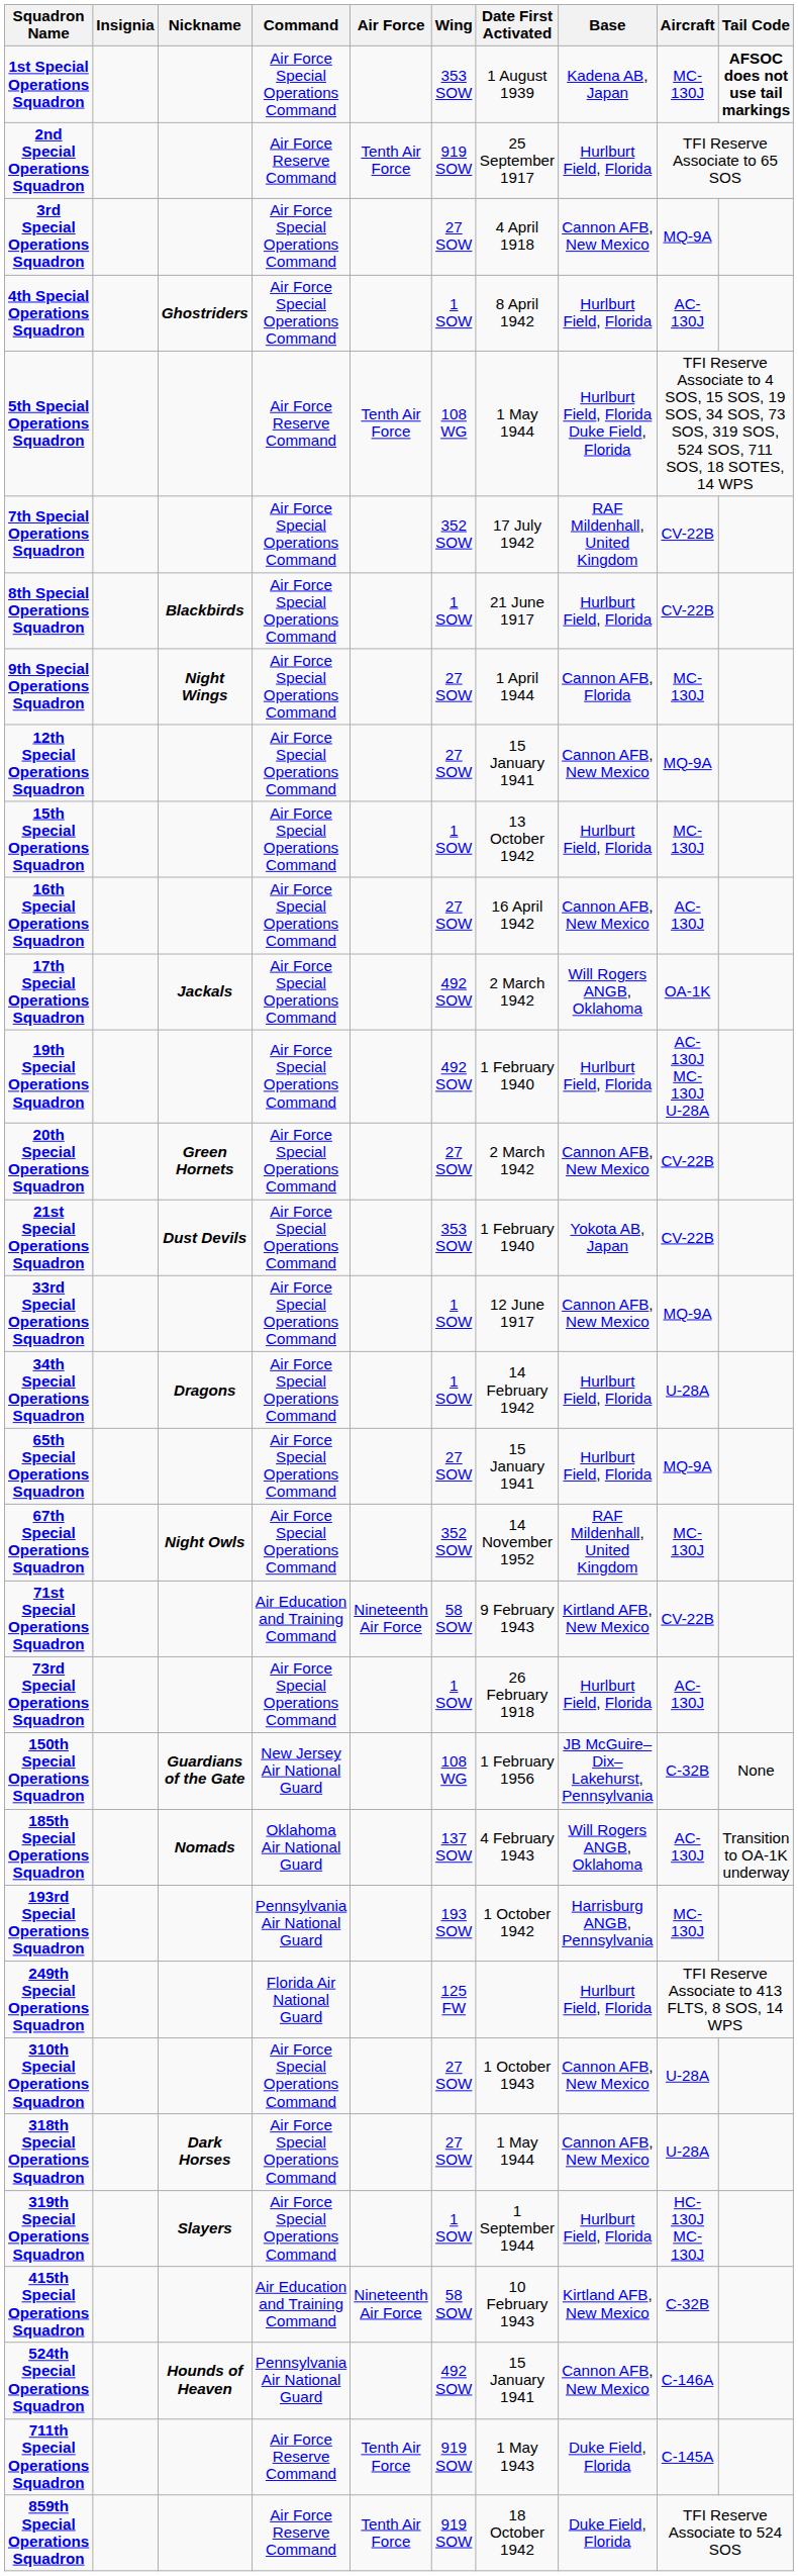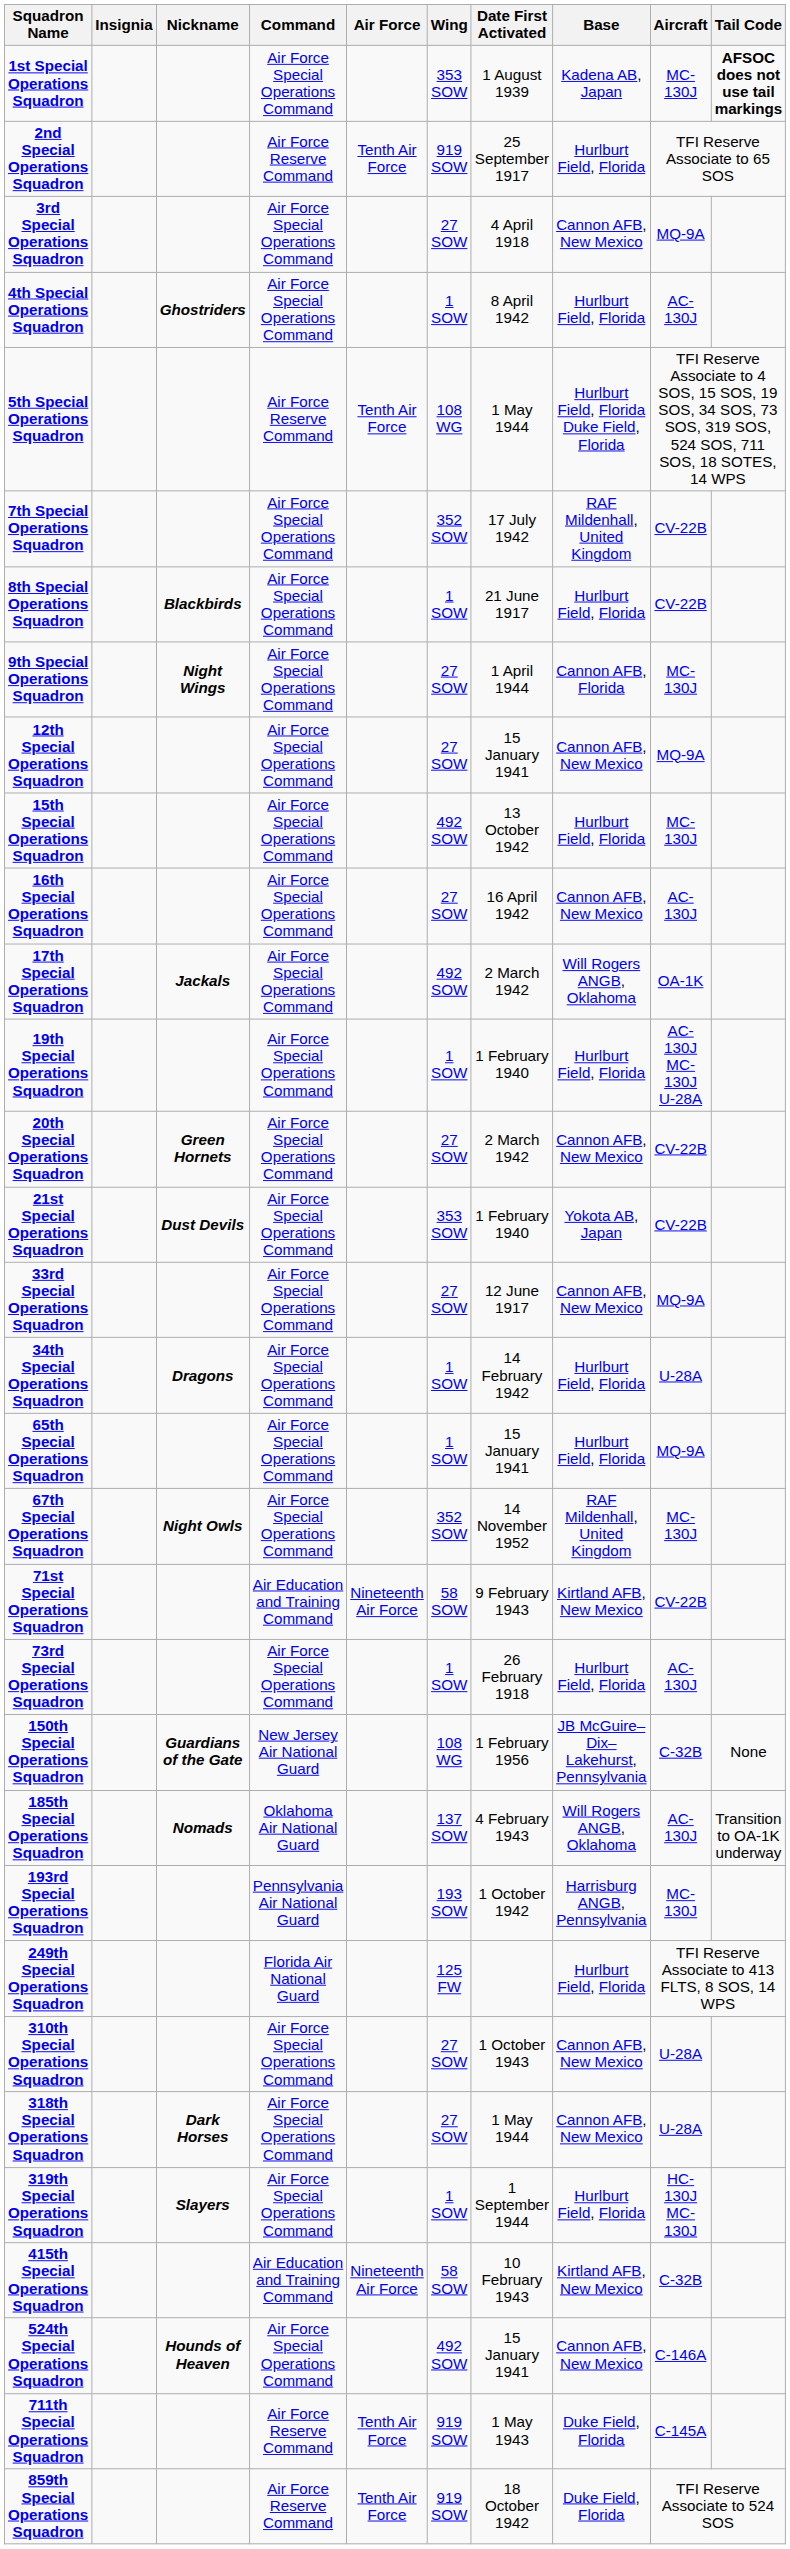 <table class="wikitable sortable" style="text-align:center;">
 <tr>
 <th>Squadron Name</th>
 <th>Insignia</th>
 <th>Nickname</th>
 <th>Command</th>
 <th>Air Force</th>
 <th>Wing</th>
 <th>Date First Activated</th>
 <th>Base</th>
 <th>Aircraft</th>
 <th>Tail Code</th>
 </tr>
 <tr>
 <td><strong><a href='#'>1st Special Operations Squadron</a></strong></td>
 <td></td>
 <td></td>
 <td><a href='#'>Air Force Special Operations Command</a></td>
 <td></td>
 <td><a href='#'>353 SOW</a></td>
 <td>1 August 1939</td>
 <td><a href='#'>Kadena AB</a>, <a href='#'>Japan</a></td>
 <td><a href='#'>MC-130J</a></td>
 <td><strong>AFSOC does not use tail markings </strong></td>
 </tr>
 <tr>
 <td><strong><a href='#'>2nd Special Operations Squadron</a></strong></td>
 <td></td>
 <td></td>
 <td><a href='#'>Air Force Reserve Command</a></td>
 <td><a href='#'>Tenth Air Force</a></td>
 <td><a href='#'>919 SOW</a></td>
 <td>25 September 1917</td>
 <td><a href='#'>Hurlburt Field</a>, <a href='#'>Florida</a></td>
 <td colspan="2">TFI Reserve Associate to 65 SOS<strong></strong></td>
 </tr>
 <tr>
 <td><strong><a href='#'>3rd Special Operations Squadron</a></strong></td>
 <td></td>
 <td></td>
 <td><a href='#'>Air Force Special Operations Command</a></td>
 <td></td>
 <td><a href='#'>27 SOW</a></td>
 <td>4 April 1918</td>
 <td><a href='#'>Cannon AFB</a>, <a href='#'>New Mexico</a></td>
 <td><a href='#'>MQ-9A</a></td>
 <td></td>
 </tr>
 <tr>
 <td><strong><a href='#'>4th Special Operations Squadron</a></strong></td>
 <td></td>
 <td><strong><em>Ghostriders</em></strong></td>
 <td><a href='#'>Air Force Special Operations Command</a></td>
 <td></td>
 <td><a href='#'>1 SOW</a></td>
 <td>8 April 1942</td>
 <td><a href='#'>Hurlburt Field</a>, <a href='#'>Florida</a></td>
 <td><a href='#'>AC-130J</a></td>
 <td></td>
 </tr>
 <tr>
 <td><strong><a href='#'>5th Special Operations Squadron</a></strong></td>
 <td></td>
 <td></td>
 <td><a href='#'>Air Force Reserve Command</a></td>
 <td><a href='#'>Tenth Air Force</a></td>
 <td><a href='#'>108 WG</a></td>
 <td>1 May 1944</td>
 <td><a href='#'>Hurlburt Field</a>, <a href='#'>Florida</a><br><a href='#'>Duke Field</a>, <a href='#'>Florida</a></td>
 <td colspan="2">TFI Reserve Associate to 4 SOS, 15 SOS, 19 SOS, 34 SOS, 73 SOS, 319 SOS, 524 SOS, 711 SOS, 18 SOTES, 14 WPS<strong></strong></td>
 </tr>
 <tr>
 <td><strong><a href='#'>7th Special Operations Squadron</a></strong></td>
 <td></td>
 <td></td>
 <td><a href='#'>Air Force Special Operations Command</a></td>
 <td></td>
 <td><a href='#'>352 SOW</a></td>
 <td>17 July 1942</td>
 <td><a href='#'>RAF Mildenhall</a>, <a href='#'>United Kingdom</a></td>
 <td><a href='#'>CV-22B</a></td>
 <td></td>
 </tr>
 <tr>
 <td><strong><a href='#'>8th Special Operations Squadron</a></strong></td>
 <td></td>
 <td><strong><em>Blackbirds</em></strong></td>
 <td><a href='#'>Air Force Special Operations Command</a></td>
 <td></td>
 <td><a href='#'>1 SOW</a></td>
 <td>21 June 1917</td>
 <td><a href='#'>Hurlburt Field</a>, <a href='#'>Florida</a></td>
 <td><a href='#'>CV-22B</a></td>
 <td></td>
 </tr>
 <tr>
 <td><strong><a href='#'>9th Special Operations Squadron</a></strong></td>
 <td></td>
 <td><strong><em>Night Wings</em></strong></td>
 <td><a href='#'>Air Force Special Operations Command</a></td>
 <td></td>
 <td><a href='#'>27 SOW</a></td>
 <td>1 April 1944</td>
 <td><a href='#'>Cannon AFB</a>, <a href='#'>Florida</a></td>
 <td><a href='#'>MC-130J</a></td>
 <td></td>
 </tr>
 <tr>
 <td><strong><a href='#'>12th Special Operations Squadron</a></strong></td>
 <td></td>
 <td></td>
 <td><a href='#'>Air Force Special Operations Command</a></td>
 <td></td>
 <td><a href='#'>27 SOW</a></td>
 <td>15 January 1941</td>
 <td><a href='#'>Cannon AFB</a>, <a href='#'>New Mexico</a></td>
 <td><a href='#'>MQ-9A</a></td>
 <td></td>
 </tr>
 <tr>
 <td><strong><a href='#'>15th Special Operations Squadron</a></strong></td>
 <td></td>
 <td></td>
 <td><a href='#'>Air Force Special Operations Command</a></td>
 <td></td>
-<td><a href='#'>1 SOW</a></td>
+<td><a href='#'>492 SOW</a></td>
 <td>13 October 1942</td>
 <td><a href='#'>Hurlburt Field</a>, <a href='#'>Florida</a></td>
 <td><a href='#'>MC-130J</a></td>
 <td></td>
 </tr>
 <tr>
 <td><strong><a href='#'>16th Special Operations Squadron</a></strong></td>
 <td></td>
 <td></td>
 <td><a href='#'>Air Force Special Operations Command</a></td>
 <td></td>
 <td><a href='#'>27 SOW</a></td>
 <td>16 April 1942</td>
 <td><a href='#'>Cannon AFB</a>, <a href='#'>New Mexico</a></td>
 <td><a href='#'>AC-130J</a></td>
 <td></td>
 </tr>
 <tr>
 <td><strong><a href='#'>17th Special Operations Squadron</a></strong></td>
 <td></td>
 <td><strong><em>Jackals</em></strong></td>
 <td><a href='#'>Air Force Special Operations Command</a></td>
 <td></td>
 <td><a href='#'>492 SOW</a></td>
 <td>2 March 1942</td>
 <td><a href='#'>Will Rogers ANGB</a>, <a href='#'>Oklahoma</a></td>
 <td><a href='#'>OA-1K</a></td>
 <td></td>
 </tr>
 <tr>
 <td><strong><a href='#'>19th Special Operations Squadron</a></strong></td>
 <td></td>
 <td></td>
 <td><a href='#'>Air Force Special Operations Command</a></td>
 <td></td>
-<td><a href='#'>492 SOW</a></td>
+<td><a href='#'>1 SOW</a></td>
 <td>1 February 1940</td>
 <td><a href='#'>Hurlburt Field</a>, <a href='#'>Florida</a></td>
 <td><a href='#'>AC-130J</a><br><a href='#'>MC-130J</a><br><a href='#'>U-28A</a></td>
 <td><br></td>
 </tr>
 <tr>
 <td><strong><a href='#'>20th Special Operations Squadron</a></strong></td>
 <td></td>
 <td><strong><em>Green Hornets</em></strong></td>
 <td><a href='#'>Air Force Special Operations Command</a></td>
 <td></td>
 <td><a href='#'>27 SOW</a></td>
 <td>2 March 1942</td>
 <td><a href='#'>Cannon AFB</a>, <a href='#'>New Mexico</a></td>
 <td><a href='#'>CV-22B</a></td>
 <td></td>
 </tr>
 <tr>
 <td><strong><a href='#'>21st Special Operations Squadron</a></strong></td>
 <td></td>
 <td><strong><em>Dust Devils</em></strong></td>
 <td><a href='#'>Air Force Special Operations Command</a></td>
 <td></td>
 <td><a href='#'>353 SOW</a></td>
 <td>1 February 1940</td>
 <td><a href='#'>Yokota AB</a>, <a href='#'>Japan</a></td>
 <td><a href='#'>CV-22B</a></td>
 <td></td>
 </tr>
 <tr>
 <td><strong><a href='#'>33rd Special Operations Squadron</a></strong></td>
 <td></td>
 <td></td>
 <td><a href='#'>Air Force Special Operations Command</a></td>
 <td></td>
-<td><a href='#'>1 SOW</a></td>
+<td><a href='#'>27 SOW</a></td>
 <td>12 June 1917</td>
 <td><a href='#'>Cannon AFB</a>, <a href='#'>New Mexico</a></td>
 <td><a href='#'>MQ-9A</a></td>
 <td></td>
 </tr>
 <tr>
 <td><strong><a href='#'>34th Special Operations Squadron</a></strong></td>
 <td></td>
 <td><strong><em>Dragons</em></strong></td>
 <td><a href='#'>Air Force Special Operations Command</a></td>
 <td></td>
 <td><a href='#'>1 SOW</a></td>
 <td>14 February 1942</td>
 <td><a href='#'>Hurlburt Field</a>, <a href='#'>Florida</a></td>
 <td><a href='#'>U-28A</a></td>
 <td></td>
 </tr>
 <tr>
 <td><strong><a href='#'>65th Special Operations Squadron</a></strong></td>
 <td></td>
 <td></td>
 <td><a href='#'>Air Force Special Operations Command</a></td>
 <td></td>
-<td><a href='#'>27 SOW</a></td>
+<td><a href='#'>1 SOW</a></td>
 <td>15 January 1941</td>
 <td><a href='#'>Hurlburt Field</a>, <a href='#'>Florida</a></td>
 <td><a href='#'>MQ-9A</a></td>
 <td></td>
 </tr>
 <tr>
 <td><strong><a href='#'>67th Special Operations Squadron</a></strong></td>
 <td></td>
 <td><strong><em>Night Owls</em></strong></td>
 <td><a href='#'>Air Force Special Operations Command</a></td>
 <td></td>
 <td><a href='#'>352 SOW</a></td>
 <td>14 November 1952</td>
 <td><a href='#'>RAF Mildenhall</a>, <a href='#'>United Kingdom</a></td>
 <td><a href='#'>MC-130J</a></td>
 <td></td>
 </tr>
 <tr>
 <td><strong><a href='#'>71st Special Operations Squadron</a></strong></td>
 <td></td>
 <td></td>
 <td><a href='#'>Air Education and Training Command</a></td>
 <td><a href='#'>Nineteenth Air Force</a></td>
 <td><a href='#'>58 SOW</a></td>
 <td>9 February 1943</td>
 <td><a href='#'>Kirtland AFB</a>, <a href='#'>New Mexico</a></td>
 <td><a href='#'>CV-22B</a></td>
 <td></td>
 </tr>
 <tr>
 <td><strong><a href='#'>73rd Special Operations Squadron</a></strong></td>
 <td></td>
 <td></td>
 <td><a href='#'>Air Force Special Operations Command</a></td>
 <td></td>
 <td><a href='#'>1 SOW</a></td>
 <td>26 February 1918</td>
 <td><a href='#'>Hurlburt Field</a>, <a href='#'>Florida</a></td>
 <td><a href='#'>AC-130J</a></td>
 <td></td>
 </tr>
 <tr>
 <td><strong><a href='#'>150th Special Operations Squadron</a></strong></td>
 <td></td>
 <td><strong><em>Guardians of the Gate</em></strong></td>
 <td><a href='#'>New Jersey Air National Guard</a></td>
 <td></td>
 <td><a href='#'>108 WG</a></td>
 <td>1 February 1956</td>
 <td><a href='#'>JB McGuire–Dix–Lakehurst</a>, <a href='#'>Pennsylvania</a></td>
 <td><a href='#'>C-32B</a></td>
 <td>None</td>
 </tr>
 <tr>
 <td><strong><a href='#'>185th Special Operations Squadron</a></strong></td>
 <td></td>
 <td><strong><em>Nomads</em></strong></td>
 <td><a href='#'>Oklahoma Air National Guard</a></td>
 <td></td>
 <td><a href='#'>137 SOW</a></td>
 <td>4 February 1943</td>
 <td><a href='#'>Will Rogers ANGB</a>, <a href='#'>Oklahoma</a></td>
 <td><a href='#'>AC-130J</a></td>
 <td><br>Transition to OA-1K underway</td>
 </tr>
 <tr>
 <td><strong><a href='#'>193rd Special Operations Squadron</a></strong></td>
 <td></td>
 <td></td>
 <td><a href='#'>Pennsylvania Air National Guard</a></td>
 <td></td>
 <td><a href='#'>193 SOW</a></td>
 <td>1 October 1942</td>
 <td><a href='#'>Harrisburg ANGB</a>, <a href='#'>Pennsylvania</a></td>
 <td><a href='#'>MC-130J</a></td>
 <td></td>
 </tr>
 <tr>
 <td><strong><a href='#'>249th Special Operations Squadron</a></strong></td>
 <td></td>
 <td></td>
 <td><a href='#'>Florida Air National Guard</a></td>
 <td></td>
 <td><a href='#'>125 FW</a></td>
 <td></td>
 <td><a href='#'>Hurlburt Field</a>, <a href='#'>Florida</a></td>
 <td colspan="2">TFI Reserve Associate to 413 FLTS, 8 SOS, 14 WPS</td>
 </tr>
 <tr>
 <td><strong><a href='#'>310th Special Operations Squadron</a></strong></td>
 <td></td>
 <td></td>
 <td><a href='#'>Air Force Special Operations Command</a></td>
 <td></td>
 <td><a href='#'>27 SOW</a></td>
 <td>1 October 1943</td>
 <td><a href='#'>Cannon AFB</a>, <a href='#'>New Mexico</a></td>
 <td><a href='#'>U-28A</a></td>
 <td></td>
 </tr>
 <tr>
 <td><strong><a href='#'>318th Special Operations Squadron</a></strong></td>
 <td></td>
 <td><strong><em>Dark Horses</em></strong></td>
 <td><a href='#'>Air Force Special Operations Command</a></td>
 <td></td>
 <td><a href='#'>27 SOW</a></td>
 <td>1 May 1944</td>
 <td><a href='#'>Cannon AFB</a>, <a href='#'>New Mexico</a></td>
 <td><a href='#'>U-28A</a></td>
 <td></td>
 </tr>
 <tr>
 <td><strong><a href='#'>319th Special Operations Squadron</a></strong></td>
 <td></td>
 <td><strong><em>Slayers</em></strong></td>
 <td><a href='#'>Air Force Special Operations Command</a></td>
 <td></td>
 <td><a href='#'>1 SOW</a></td>
 <td>1 September 1944</td>
 <td><a href='#'>Hurlburt Field</a>, <a href='#'>Florida</a></td>
 <td><a href='#'>HC-130J</a><br><a href='#'>MC-130J</a></td>
 <td></td>
 </tr>
 <tr>
 <td><strong><a href='#'>415th Special Operations Squadron</a></strong></td>
 <td></td>
 <td></td>
 <td><a href='#'>Air Education and Training Command</a></td>
 <td><a href='#'>Nineteenth Air Force</a></td>
 <td><a href='#'>58 SOW</a></td>
 <td>10 February 1943</td>
 <td><a href='#'>Kirtland AFB</a>, <a href='#'>New Mexico</a></td>
 <td><a href='#'>C-32B</a></td>
 <td></td>
 </tr>
 <tr>
 <td><strong><a href='#'>524th Special Operations Squadron</a></strong></td>
 <td></td>
 <td><strong><em>Hounds of Heaven</em></strong></td>
-<td><a href='#'>Pennsylvania Air National Guard</a></td>
+<td><a href='#'>Air Force Special Operations Command</a></td>
 <td></td>
 <td><a href='#'>492 SOW</a></td>
 <td>15 January 1941</td>
 <td><a href='#'>Cannon AFB</a>, <a href='#'>New Mexico</a></td>
 <td><a href='#'>C-146A</a></td>
 </tr>
 <tr>
 <td><strong><a href='#'>711th Special Operations Squadron</a></strong></td>
 <td></td>
 <td></td>
 <td><a href='#'>Air Force Reserve Command</a></td>
 <td><a href='#'>Tenth Air Force</a></td>
 <td><a href='#'>919 SOW</a></td>
 <td>1 May 1943</td>
 <td><a href='#'>Duke Field</a>, <a href='#'>Florida</a></td>
 <td><a href='#'>C-145A</a></td>
 <td></td>
 </tr>
 <tr>
 <td><strong><a href='#'>859th Special Operations Squadron</a></strong></td>
 <td></td>
 <td></td>
 <td><a href='#'>Air Force Reserve Command</a></td>
 <td><a href='#'>Tenth Air Force</a></td>
 <td><a href='#'>919 SOW</a></td>
 <td>18 October 1942</td>
 <td><a href='#'>Duke Field</a>, <a href='#'>Florida</a></td>
 <td colspan="2">TFI Reserve Associate to 524 SOS<strong></strong></td>
 </tr>
 </table>
